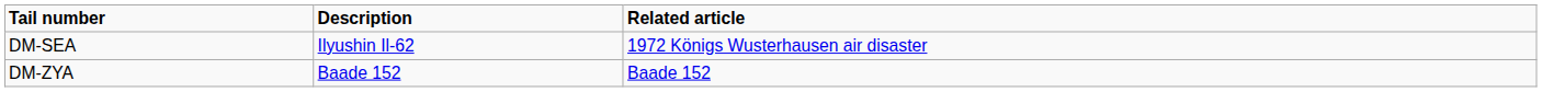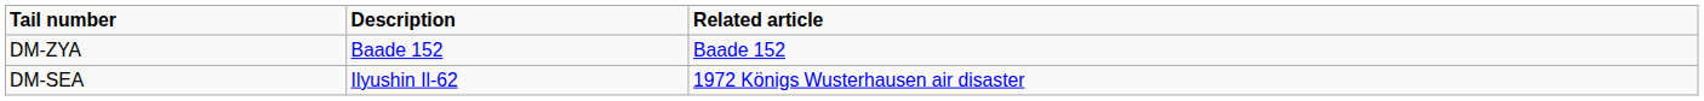 <table class="wikitable" width="90%">
 <tr>
 <td><strong>Tail number</strong></td>
 <td><strong>Description</strong></td>
 <td><strong>Related article</strong></td>
 </tr>
 <tr>
+<td>DM-ZYA</td>
+<td><a href='#'>Baade 152</a></td>
+<td><a href='#'>Baade 152</a></td>
+</tr>
+<tr>
 <td>DM-SEA</td>
 <td><a href='#'>Ilyushin Il-62</a></td>
 <td><a href='#'>1972 Königs Wusterhausen air disaster</a></td>
 </tr>
-<tr>
-<td>DM-ZYA</td>
-<td><a href='#'>Baade 152</a></td>
-<td><a href='#'>Baade 152</a></td>
-</tr>
 </table>
